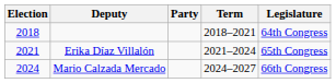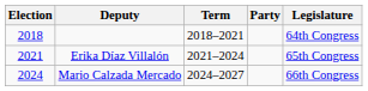 <table class="wikitable sortable" style="text-align: center">
 <tr>
 <th>Election</th>
 <th class="unsortable">Deputy</th>
+<th class="unsortable">Term</th>
 <th class="unsortable">Party</th>
-<th class="unsortable">Term</th>
 <th class="unsortable">Legislature</th>
 </tr>
 <tr>
 <td><a href='#'>2018</a></td>
 <td></td>
+<td>2018–2021</td>
 <td></td>
-<td>2018–2021</td>
 <td><a href='#'>64th Congress</a></td>
 </tr>
 <tr>
 <td><a href='#'>2021</a></td>
 <td><a href='#'>Erika Díaz Villalón</a></td>
+<td>2021–2024</td>
 <td></td>
-<td>2021–2024</td>
 <td><a href='#'>65th Congress</a></td>
 </tr>
 <tr>
 <td><a href='#'>2024</a></td>
 <td><a href='#'>Mario Calzada Mercado</a></td>
+<td>2024–2027</td>
 <td></td>
-<td>2024–2027</td>
 <td><a href='#'>66th Congress</a></td>
 </tr>
 </table>
